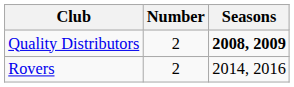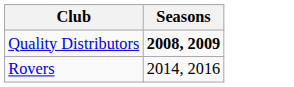 <table class="wikitable sortable">
 <tr>
 <th>Club</th>
-<th>Number</th>
 <th>Seasons</th>
 </tr>
 <tr>
 <td><a href='#'>Quality Distributors</a></td>
-<td style="text-align:center">2</td>
 <td><strong>2008, 2009</strong></td>
 </tr>
 <tr>
 <td><a href='#'>Rovers</a></td>
-<td style="text-align:center">2</td>
 <td>2014, 2016</td>
 </tr>
 </table>
